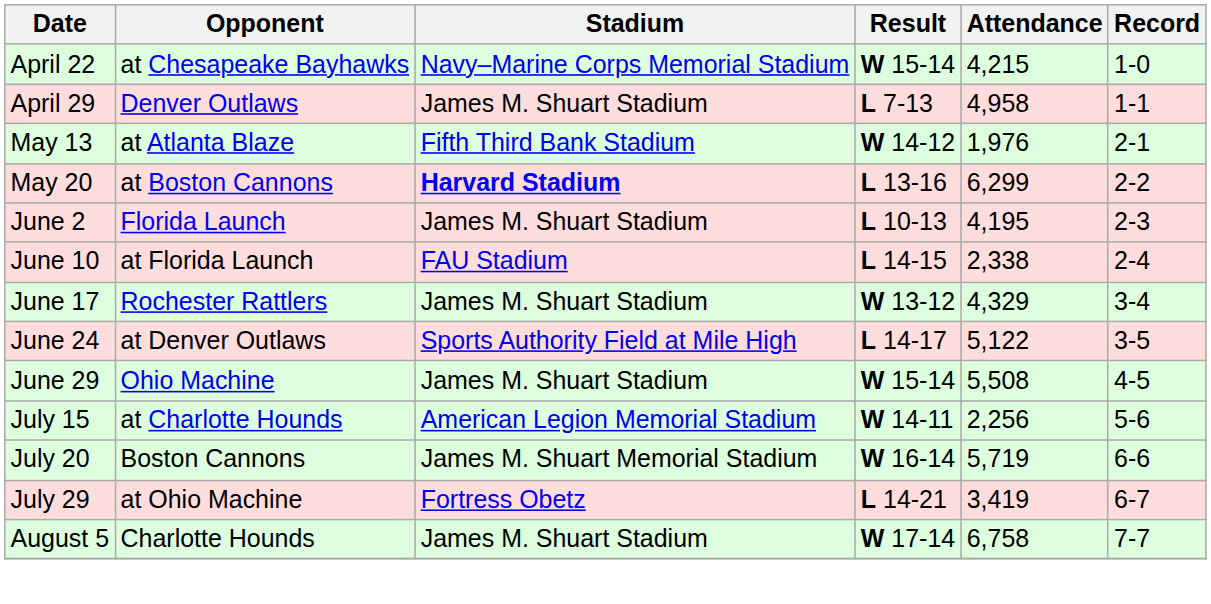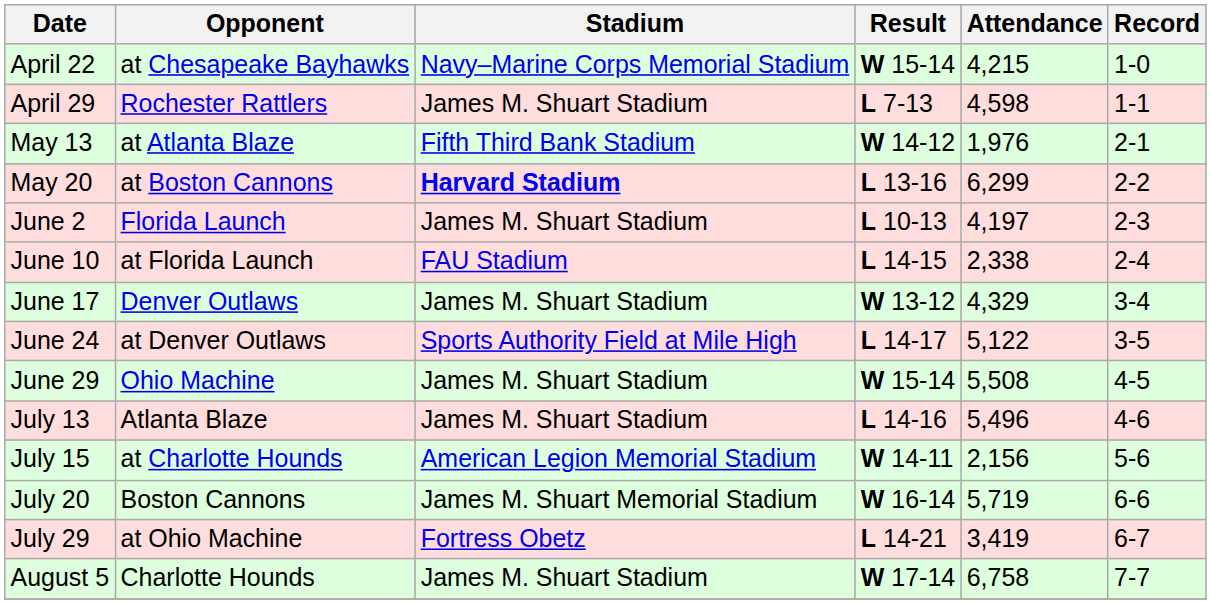 <table class="wikitable">
 <tr>
 <th>Date</th>
 <th>Opponent</th>
 <th>Stadium</th>
 <th>Result</th>
 <th>Attendance</th>
 <th>Record</th>
 </tr>
 <tr bgcolor="DDFFDD">
 <td>April 22</td>
 <td>at <a href='#'>Chesapeake Bayhawks</a></td>
 <td><a href='#'>Navy–Marine Corps Memorial Stadium</a></td>
 <td><strong>W</strong> 15-14 </td>
 <td>4,215</td>
 <td>1-0</td>
 </tr>
 <tr bgcolor="FFDDDD">
 <td>April 29</td>
-<td><a href='#'>Denver Outlaws</a></td>
+<td><a href='#'>Rochester Rattlers</a></td>
 <td>James M. Shuart Stadium</td>
 <td><strong>L</strong> 7-13</td>
-<td>4,958</td>
+<td>4,598</td>
 <td>1-1</td>
 </tr>
 <tr bgcolor="DDFFDD">
 <td>May 13</td>
 <td>at <a href='#'>Atlanta Blaze</a></td>
 <td><a href='#'>Fifth Third Bank Stadium</a></td>
 <td><strong>W</strong> 14-12</td>
 <td>1,976</td>
 <td>2-1</td>
 </tr>
 <tr bgcolor="FFDDDD">
 <td>May 20</td>
 <td>at <a href='#'>Boston Cannons</a></td>
 <td><strong><a href='#'>Harvard Stadium</a></strong></td>
 <td><strong>L</strong> 13-16</td>
 <td>6,299</td>
 <td>2-2</td>
 </tr>
 <tr bgcolor="FFDDDD">
 <td>June 2</td>
 <td><a href='#'>Florida Launch</a></td>
 <td>James M. Shuart Stadium</td>
 <td><strong>L</strong> 10-13</td>
-<td>4,195</td>
+<td>4,197</td>
 <td>2-3</td>
 </tr>
 <tr bgcolor="FFDDDD">
 <td>June 10</td>
 <td>at Florida Launch</td>
 <td><a href='#'>FAU Stadium</a></td>
 <td><strong>L</strong> 14-15 </td>
 <td>2,338</td>
 <td>2-4</td>
 </tr>
 <tr bgcolor="DDFFDD">
 <td>June 17</td>
-<td><a href='#'>Rochester Rattlers</a></td>
+<td><a href='#'>Denver Outlaws</a></td>
 <td>James M. Shuart Stadium</td>
 <td><strong>W</strong> 13-12</td>
 <td>4,329</td>
 <td>3-4</td>
 </tr>
 <tr bgcolor="FFDDDD">
 <td>June 24</td>
 <td>at Denver Outlaws</td>
 <td><a href='#'>Sports Authority Field at Mile High</a></td>
 <td><strong>L</strong> 14-17</td>
 <td>5,122</td>
 <td>3-5</td>
 </tr>
 <tr bgcolor="DDFFDD">
 <td>June 29</td>
 <td><a href='#'>Ohio Machine</a></td>
 <td>James M. Shuart Stadium</td>
 <td><strong>W</strong> 15-14</td>
 <td>5,508</td>
 <td>4-5</td>
 </tr>
+<tr bgcolor="FFDDDD">
+<td>July 13</td>
+<td>Atlanta Blaze</td>
+<td>James M. Shuart Stadium</td>
+<td><strong>L</strong> 14-16</td>
+<td>5,496</td>
+<td>4-6</td>
+</tr>
 <tr bgcolor="DDFFDD">
 <td>July 15</td>
 <td>at <a href='#'>Charlotte Hounds</a></td>
 <td><a href='#'>American Legion Memorial Stadium</a></td>
 <td><strong>W</strong> 14-11</td>
-<td>2,256</td>
+<td>2,156</td>
 <td>5-6</td>
 </tr>
 <tr bgcolor="DDFFDD">
 <td>July 20</td>
 <td>Boston Cannons</td>
 <td>James M. Shuart Memorial Stadium</td>
 <td><strong>W</strong> 16-14</td>
 <td>5,719</td>
 <td>6-6</td>
 </tr>
 <tr bgcolor="FFDDDD">
 <td>July 29</td>
 <td>at Ohio Machine</td>
 <td><a href='#'>Fortress Obetz</a></td>
 <td><strong>L</strong> 14-21</td>
 <td>3,419</td>
 <td>6-7</td>
 </tr>
 <tr bgcolor="DDFFDD">
 <td>August 5</td>
 <td>Charlotte Hounds</td>
 <td>James M. Shuart Stadium</td>
 <td><strong>W</strong> 17-14</td>
 <td>6,758</td>
 <td>7-7</td>
 </tr>
 <tr>
 </tr>
 </table>
